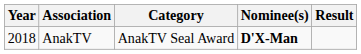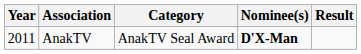 <table class="wikitable sortable">
 <tr>
 <th>Year</th>
 <th>Association</th>
 <th>Category</th>
 <th>Nominee(s)</th>
 <th>Result</th>
 </tr>
 <tr>
-<td>2018</td>
+<td>2011</td>
 <td>AnakTV</td>
 <td>AnakTV Seal Award</td>
 <td><strong>D'X-Man</strong></td>
 <td></td>
 </tr>
 </table>
